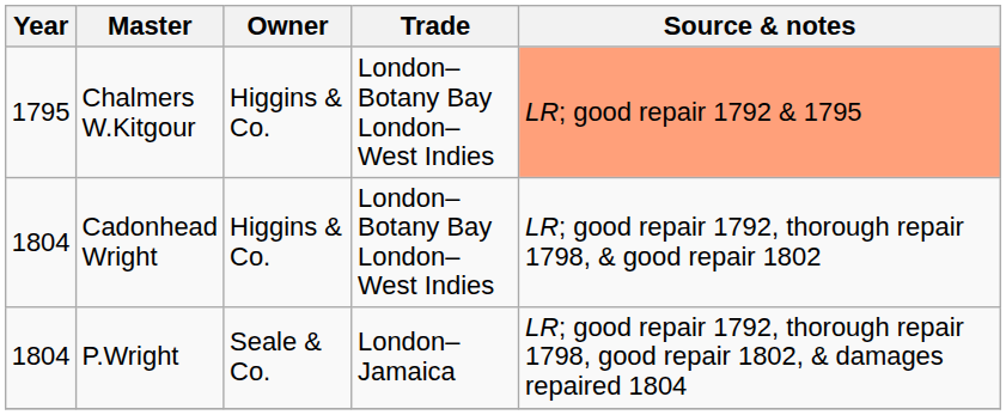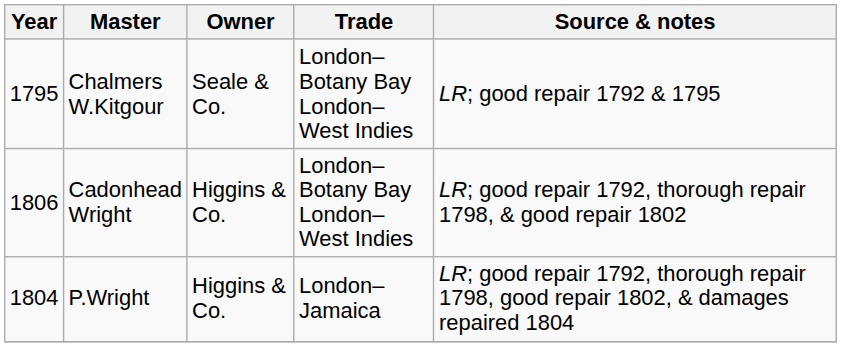 <table class=" wikitable">
 <tr>
 <th>Year</th>
 <th>Master</th>
 <th>Owner</th>
 <th>Trade</th>
 <th>Source & notes</th>
 </tr>
 <tr>
 <td>1795</td>
 <td>Chalmers<br>W.Kitgour</td>
-<td>Higgins & Co.</td>
+<td>Seale & Co.</td>
 <td>London–Botany Bay<br>London–West Indies</td>
-<td style="background: lightsalmon;"><em>LR</em>; good repair 1792 & 1795</td>
+<td><em>LR</em>; good repair 1792 & 1795</td>
 </tr>
 <tr>
-<td>1804</td>
+<td>1806</td>
 <td>Cadonhead<br>Wright</td>
 <td>Higgins & Co.</td>
 <td>London–Botany Bay<br>London–West Indies</td>
 <td><em>LR</em>; good repair 1792, thorough repair 1798, & good repair 1802</td>
 </tr>
 <tr>
 <td>1804</td>
 <td>P.Wright</td>
-<td>Seale & Co.</td>
+<td>Higgins & Co.</td>
 <td>London–Jamaica</td>
 <td><em>LR</em>; good repair 1792, thorough repair 1798, good repair 1802, & damages repaired 1804</td>
 </tr>
 <tr>
 </tr>
 </table>
